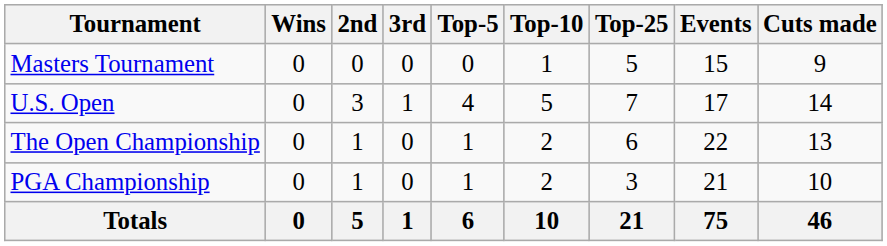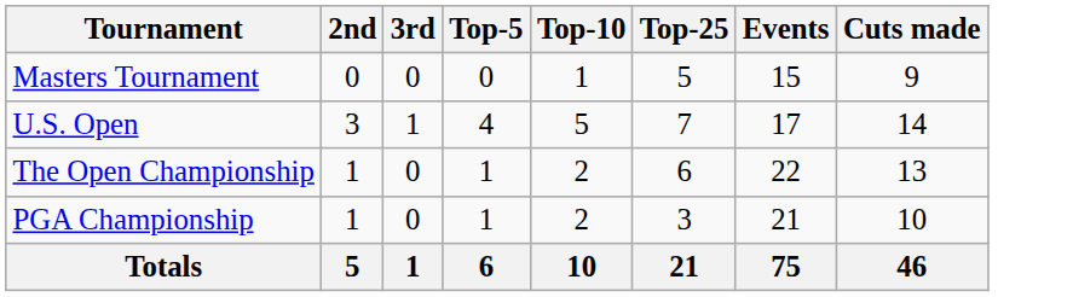 <table class=wikitable style=text-align:center>
 <tr>
 <th>Tournament</th>
-<th>Wins</th>
 <th>2nd</th>
 <th>3rd</th>
 <th>Top-5</th>
 <th>Top-10</th>
 <th>Top-25</th>
 <th>Events</th>
 <th>Cuts made</th>
 </tr>
 <tr>
 <td align=left><a href='#'>Masters Tournament</a></td>
 <td>0</td>
 <td>0</td>
 <td>0</td>
-<td>0</td>
 <td>1</td>
 <td>5</td>
 <td>15</td>
 <td>9</td>
 </tr>
 <tr>
 <td align=left><a href='#'>U.S. Open</a></td>
-<td>0</td>
 <td>3</td>
 <td>1</td>
 <td>4</td>
 <td>5</td>
 <td>7</td>
 <td>17</td>
 <td>14</td>
 </tr>
 <tr>
 <td align=left><a href='#'>The Open Championship</a></td>
-<td>0</td>
 <td>1</td>
 <td>0</td>
 <td>1</td>
 <td>2</td>
 <td>6</td>
 <td>22</td>
 <td>13</td>
 </tr>
 <tr>
 <td align=left><a href='#'>PGA Championship</a></td>
-<td>0</td>
 <td>1</td>
 <td>0</td>
 <td>1</td>
 <td>2</td>
 <td>3</td>
 <td>21</td>
 <td>10</td>
 </tr>
 <tr>
 <th>Totals</th>
-<th>0</th>
 <th>5</th>
 <th>1</th>
 <th>6</th>
 <th>10</th>
 <th>21</th>
 <th>75</th>
 <th>46</th>
 </tr>
 </table>
